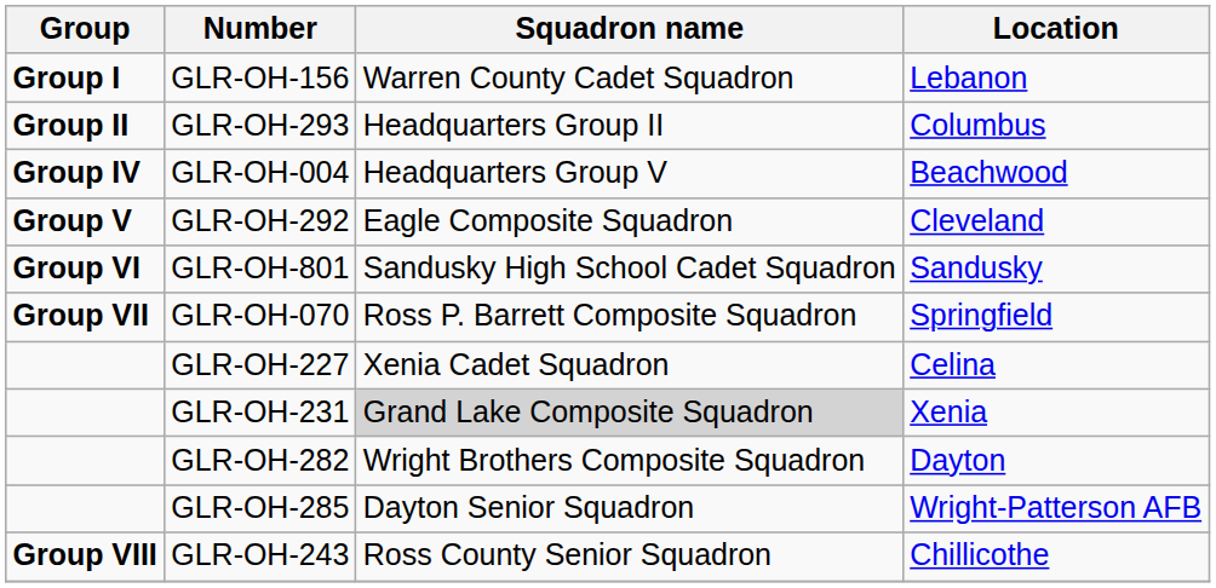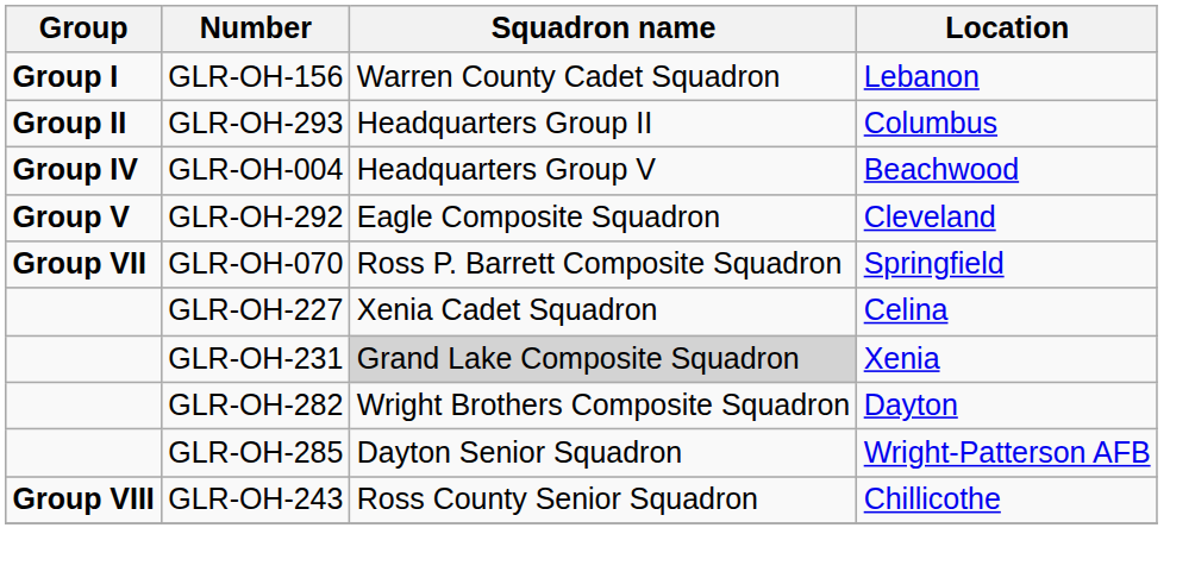 <table class="wikitable">
 <tr>
 <th>Group</th>
 <th>Number</th>
 <th>Squadron name</th>
 <th>Location</th>
 </tr>
 <tr>
 <td><strong>Group I</strong></td>
 <td>GLR-OH-156</td>
 <td>Warren County Cadet Squadron</td>
 <td><a href='#'>Lebanon</a></td>
 </tr>
 <tr>
 <td><strong>Group II</strong></td>
 <td>GLR-OH-293</td>
 <td>Headquarters Group II</td>
 <td><a href='#'>Columbus</a></td>
 </tr>
 <tr>
 <td><strong>Group IV</strong></td>
 <td>GLR-OH-004</td>
 <td>Headquarters Group V</td>
 <td><a href='#'>Beachwood</a></td>
 </tr>
 <tr>
 <td><strong>Group V</strong></td>
 <td>GLR-OH-292</td>
 <td>Eagle Composite Squadron</td>
 <td><a href='#'>Cleveland</a></td>
-</tr>
-<tr>
-<td><strong>Group VI</strong></td>
-<td>GLR-OH-801</td>
-<td>Sandusky High School Cadet Squadron</td>
-<td><a href='#'>Sandusky</a></td>
 </tr>
 <tr>
 <td><strong>Group VII</strong></td>
 <td>GLR-OH-070</td>
 <td>Ross P. Barrett Composite Squadron</td>
 <td><a href='#'>Springfield</a></td>
 </tr>
 <tr>
 <td></td>
 <td>GLR-OH-227</td>
 <td>Xenia Cadet Squadron</td>
 <td><a href='#'>Celina</a></td>
 </tr>
 <tr>
 <td></td>
 <td>GLR-OH-231</td>
 <td style="background: lightgrey;">Grand Lake Composite Squadron</td>
 <td><a href='#'>Xenia</a></td>
 </tr>
 <tr>
 <td></td>
 <td>GLR-OH-282</td>
 <td>Wright Brothers Composite Squadron</td>
 <td><a href='#'>Dayton</a></td>
 </tr>
 <tr>
 <td></td>
 <td>GLR-OH-285</td>
 <td>Dayton Senior Squadron</td>
 <td><a href='#'>Wright-Patterson AFB</a></td>
 </tr>
 <tr>
 <td><strong>Group VIII</strong></td>
 <td>GLR-OH-243</td>
 <td>Ross County Senior Squadron</td>
 <td><a href='#'>Chillicothe</a></td>
 </tr>
 <tr>
 </tr>
 </table>
